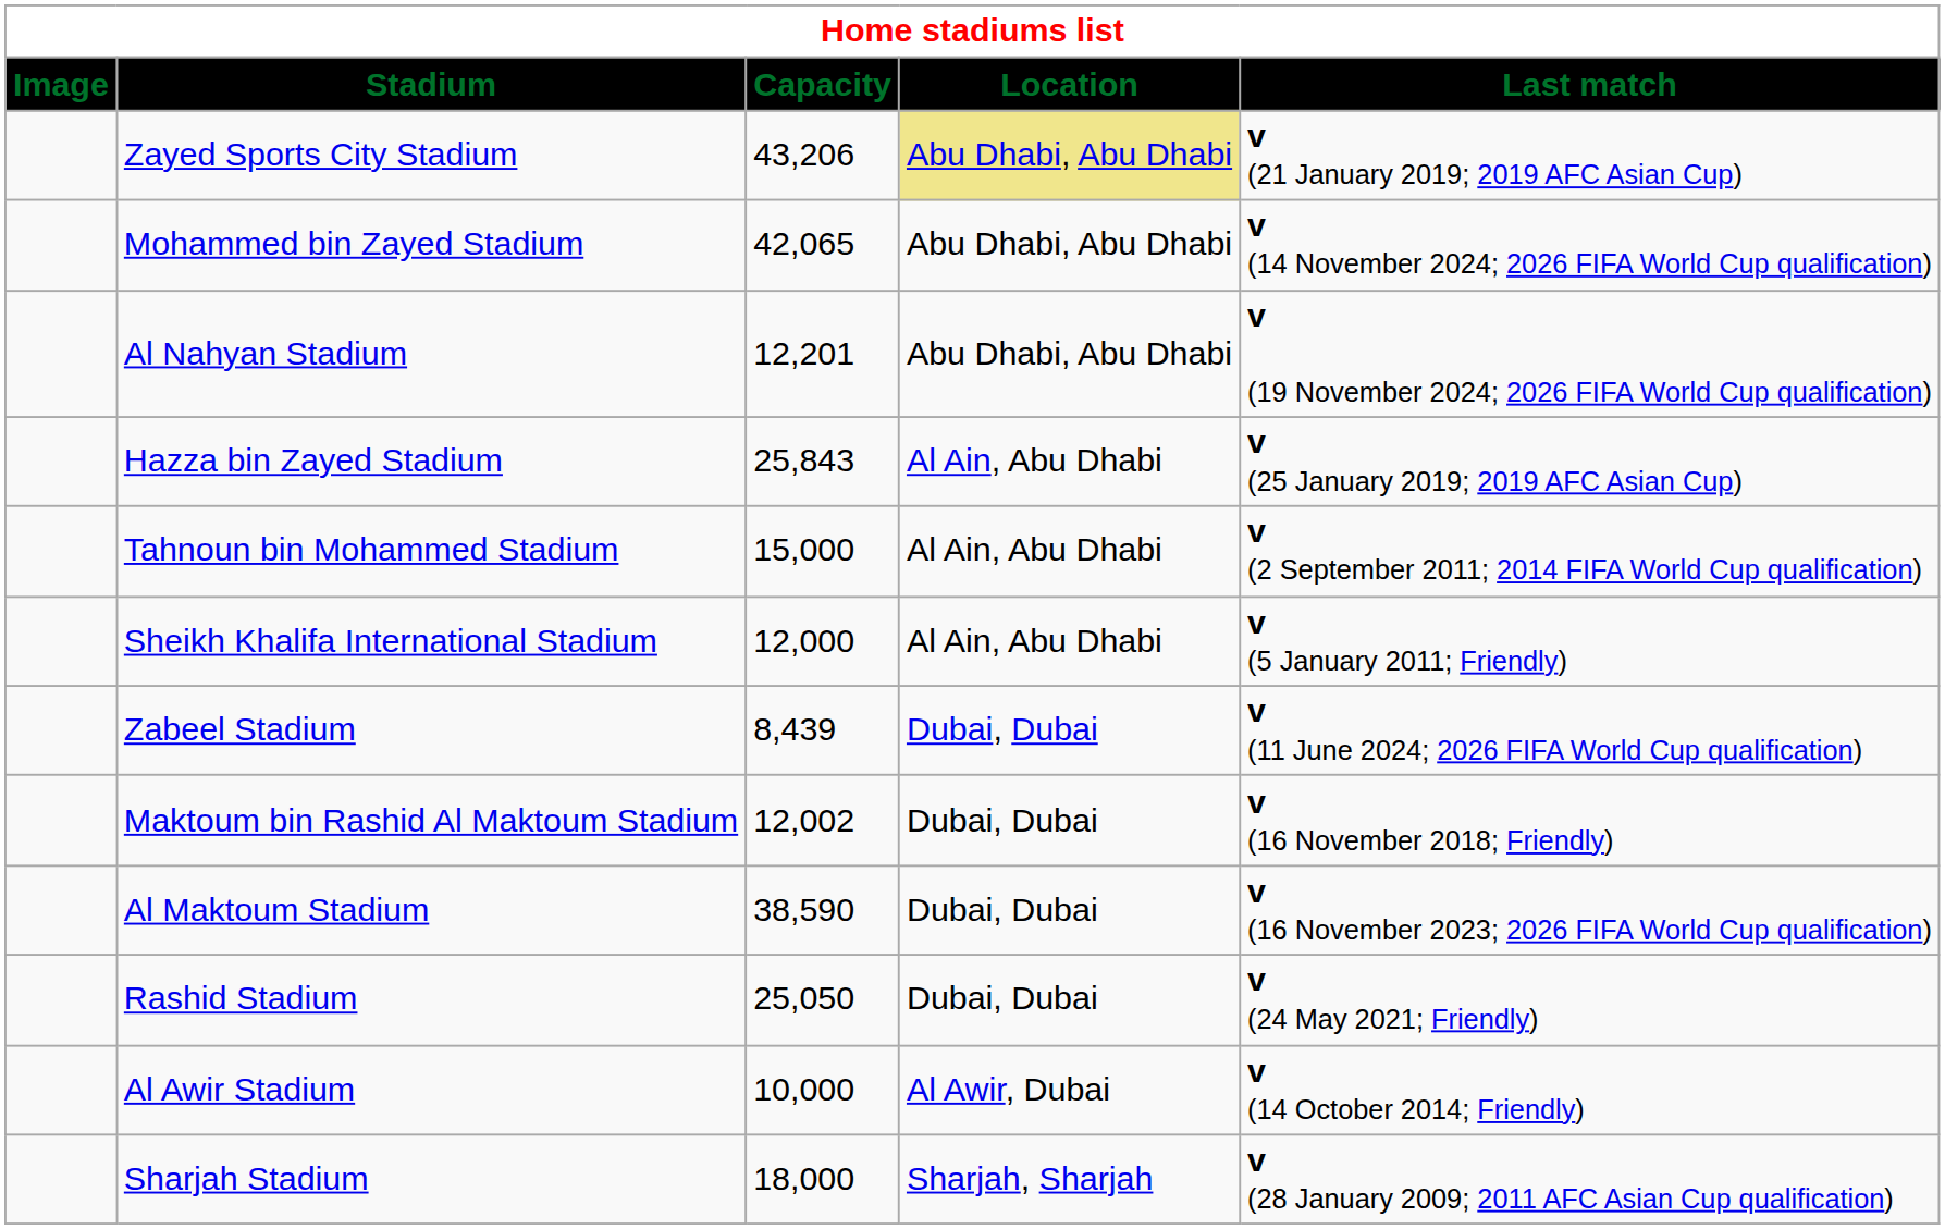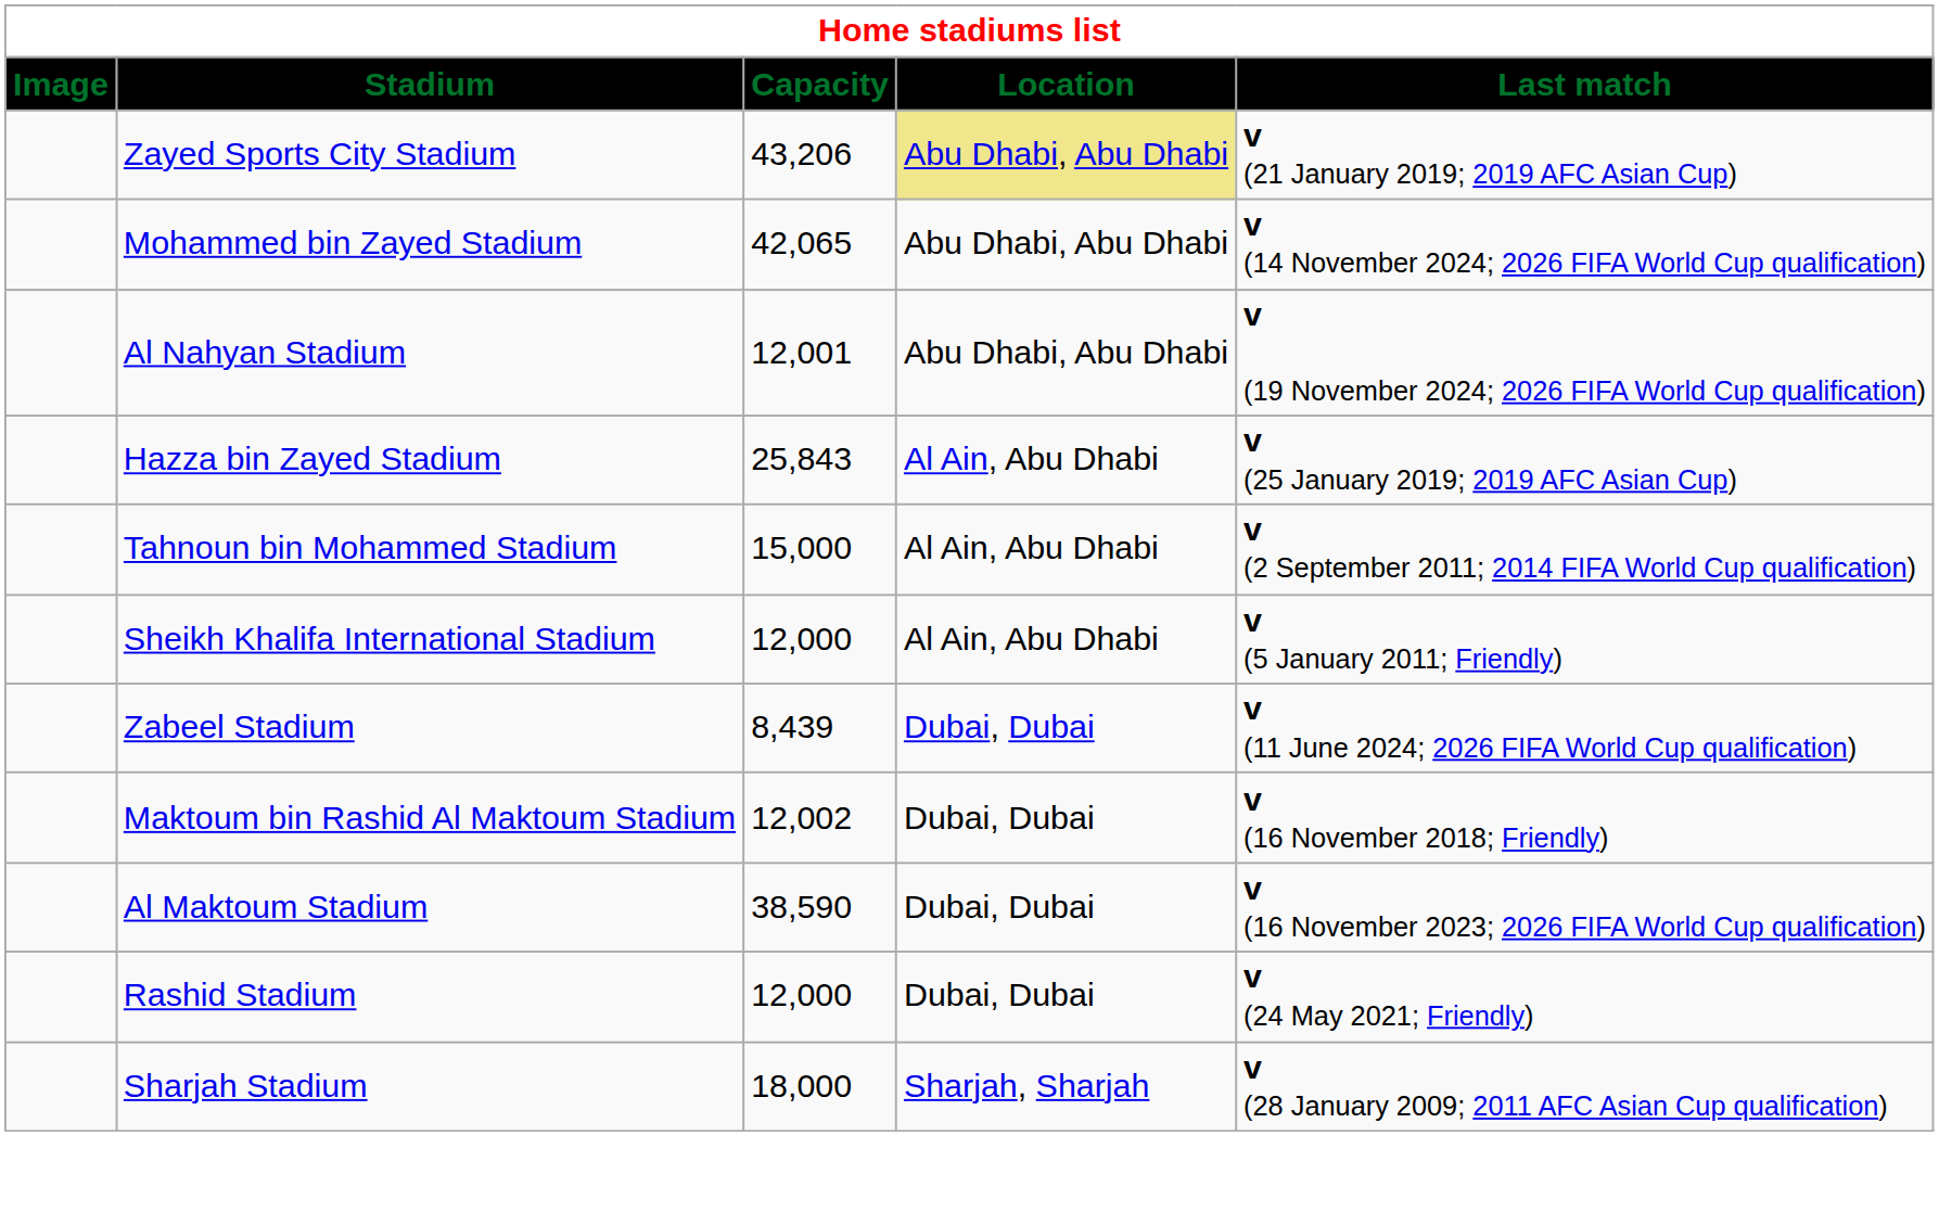 <table class="wikitable mw-collapsible mw-collapsed" style="text-align:center;font-size:100%;">
 <tr>
 <th colspan=5 style="background: #FFFFFF; color: #FF0000;">Home stadiums list</th>
 </tr>
 <tr>
 <th style="background: #000000; color: #00732B;">Image</th>
 <th style="background: #000000; color: #00732B;">Stadium</th>
 <th style="background: #000000; color: #00732B;">Capacity</th>
 <th style="background: #000000; color: #00732B;">Location</th>
 <th style="background: #000000; color: #00732B;">Last match</th>
 </tr>
 <tr>
 <td></td>
 <td style="text-align:left"><a href='#'>Zayed Sports City Stadium</a></td>
 <td style="text-align:left">43,206</td>
 <td style="background: khaki; text-align:left"><a href='#'>Abu Dhabi</a>, <a href='#'>Abu Dhabi</a></td>
 <td style="text-align:left"><strong>v</strong>  <br><small>(21 January 2019; <a href='#'>2019 AFC Asian Cup</a>)</small></td>
 </tr>
 <tr>
 <td></td>
 <td style="text-align:left"><a href='#'>Mohammed bin Zayed Stadium</a></td>
 <td style="text-align:left">42,065</td>
 <td style="text-align:left">Abu Dhabi, Abu Dhabi</td>
 <td style="text-align:left"><strong>v</strong>  <br><small>(14 November 2024; <a href='#'>2026 FIFA World Cup qualification</a>)</small></td>
 </tr>
 <tr>
 <td></td>
 <td style="text-align:left"><a href='#'>Al Nahyan Stadium</a></td>
-<td style="text-align:left">12,201</td>
+<td style="text-align:left">12,001</td>
 <td style="text-align:left">Abu Dhabi, Abu Dhabi</td>
 <td style="text-align:left"><strong>v</strong>  <br><br><small>(19 November 2024; <a href='#'>2026 FIFA World Cup qualification</a>)</small></td>
 </tr>
 <tr>
 <td></td>
 <td style="text-align:left"><a href='#'>Hazza bin Zayed Stadium</a></td>
 <td style="text-align:left">25,843</td>
 <td style="text-align:left"><a href='#'>Al Ain</a>, Abu Dhabi</td>
 <td style="text-align:left"><strong>v</strong>  <br><small>(25 January 2019; <a href='#'>2019 AFC Asian Cup</a>)</small></td>
 </tr>
 <tr>
 <td></td>
 <td style="text-align:left"><a href='#'>Tahnoun bin Mohammed Stadium</a></td>
 <td style="text-align:left">15,000</td>
 <td style="text-align:left">Al Ain, Abu Dhabi</td>
 <td style="text-align:left"><strong>v</strong>  <br><small>(2 September 2011; <a href='#'>2014 FIFA World Cup qualification</a>)</small></td>
 </tr>
 <tr>
 <td></td>
 <td style="text-align:left"><a href='#'>Sheikh Khalifa International Stadium</a></td>
 <td style="text-align:left">12,000</td>
 <td style="text-align:left">Al Ain, Abu Dhabi</td>
 <td style="text-align:left"><strong>v</strong>  <br><small>(5 January 2011; <a href='#'>Friendly</a>)</small></td>
 </tr>
 <tr>
 <td></td>
 <td style="text-align:left"><a href='#'>Zabeel Stadium</a></td>
 <td style="text-align:left">8,439</td>
 <td style="text-align:left"><a href='#'>Dubai</a>, <a href='#'>Dubai</a></td>
 <td style="text-align:left"><strong>v</strong>  <br><small>(11 June 2024; <a href='#'>2026 FIFA World Cup qualification</a>)</small></td>
 </tr>
 <tr>
 <td></td>
 <td style="text-align:left"><a href='#'>Maktoum bin Rashid Al Maktoum Stadium</a></td>
 <td style="text-align:left">12,002</td>
 <td style="text-align:left">Dubai, Dubai</td>
 <td style="text-align:left"><strong>v</strong>  <br><small>(16 November 2018; <a href='#'>Friendly</a>)</small></td>
 </tr>
 <tr>
 <td></td>
 <td style="text-align:left"><a href='#'>Al Maktoum Stadium</a></td>
 <td style="text-align:left">38,590</td>
 <td style="text-align:left">Dubai, Dubai</td>
 <td style="text-align:left"><strong>v</strong>  <br><small>(16 November 2023; <a href='#'>2026 FIFA World Cup qualification</a>)</small></td>
 </tr>
 <tr>
 <td></td>
 <td style="text-align:left"><a href='#'>Rashid Stadium</a></td>
-<td style="text-align:left">25,050</td>
+<td style="text-align:left">12,000</td>
 <td style="text-align:left">Dubai, Dubai</td>
 <td style="text-align:left"><strong>v</strong>  <br><small>(24 May 2021; <a href='#'>Friendly</a>)</small></td>
-</tr>
-<tr>
-<td></td>
-<td style="text-align:left"><a href='#'>Al Awir Stadium</a></td>
-<td style="text-align:left">10,000</td>
-<td style="text-align:left"><a href='#'>Al Awir</a>, Dubai</td>
-<td style="text-align:left"><strong>v</strong>  <br><small>(14 October 2014; <a href='#'>Friendly</a>)</small></td>
 </tr>
 <tr>
 <td></td>
 <td style="text-align:left"><a href='#'>Sharjah Stadium</a></td>
 <td style="text-align:left">18,000</td>
 <td style="text-align:left"><a href='#'>Sharjah</a>, <a href='#'>Sharjah</a></td>
 <td style="text-align:left"><strong>v</strong>  <br><small>(28 January 2009; <a href='#'>2011 AFC Asian Cup qualification</a>)</small></td>
 </tr>
 </table>
